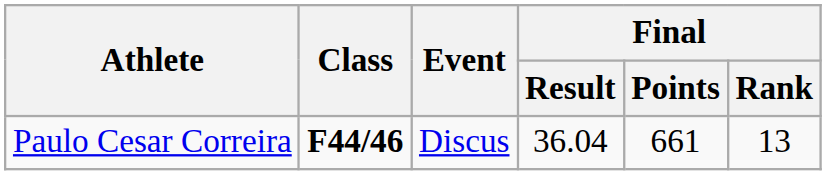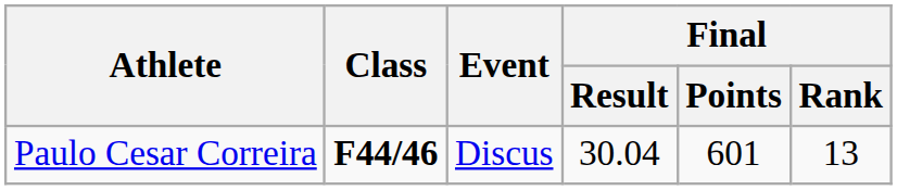 <table class=wikitable style="font-size:90%">
 <tr>
 <th rowspan="2">Athlete</th>
 <th rowspan="2">Class</th>
 <th rowspan="2">Event</th>
 <th colspan="3">Final</th>
 </tr>
 <tr>
 <th>Result</th>
 <th>Points</th>
 <th>Rank</th>
 </tr>
 <tr>
 <td><a href='#'>Paulo Cesar Correira</a></td>
 <td style="text-align:center;"><strong>F44/46</strong></td>
 <td><a href='#'>Discus</a></td>
-<td style="text-align:center;">36.04</td>
-<td style="text-align:center;">661</td>
+<td style="text-align:center;">30.04</td>
+<td style="text-align:center;">601</td>
 <td style="text-align:center;">13</td>
 </tr>
 </table>
